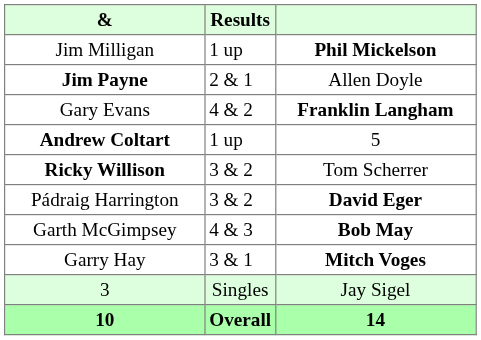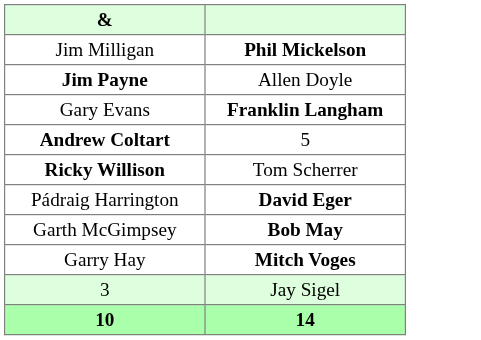 <table border="1" cellpadding="3" style="border-collapse: collapse; text-align:center;">
 <tr style="background:#ddffdd;">
 <th width=160> & </th>
-<th>Results</th>
 <th width=160></th>
 </tr>
 <tr>
 <td>Jim Milligan</td>
-<td align=left> 1 up</td>
 <td><strong>Phil Mickelson</strong></td>
 </tr>
 <tr>
 <td><strong>Jim Payne</strong></td>
-<td align=left> 2 & 1</td>
 <td>Allen Doyle</td>
 </tr>
 <tr>
 <td>Gary Evans</td>
-<td align=left> 4 & 2</td>
 <td><strong>Franklin Langham</strong></td>
 </tr>
 <tr>
 <td><strong>Andrew Coltart</strong></td>
-<td align=left> 1 up</td>
 <td>5</td>
 </tr>
 <tr>
 <td><strong>Ricky Willison</strong></td>
-<td align=left> 3 & 2</td>
 <td>Tom Scherrer</td>
 </tr>
 <tr>
 <td>Pádraig Harrington</td>
-<td align=left> 3 & 2</td>
 <td><strong>David Eger</strong></td>
 </tr>
 <tr>
 <td>Garth McGimpsey</td>
-<td align=left> 4 & 3</td>
 <td><strong>Bob May</strong></td>
 </tr>
 <tr>
 <td>Garry Hay</td>
-<td align=left> 3 & 1</td>
 <td><strong>Mitch Voges</strong></td>
 </tr>
 <tr style="background:#ddffdd;">
 <td>3</td>
-<td>Singles</td>
 <td>Jay Sigel</td>
 </tr>
 <tr style="background:#aaffaa;">
 <th>10</th>
-<th>Overall</th>
 <th>14</th>
 </tr>
 </table>
